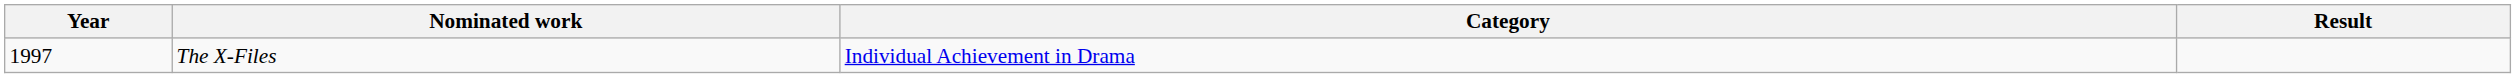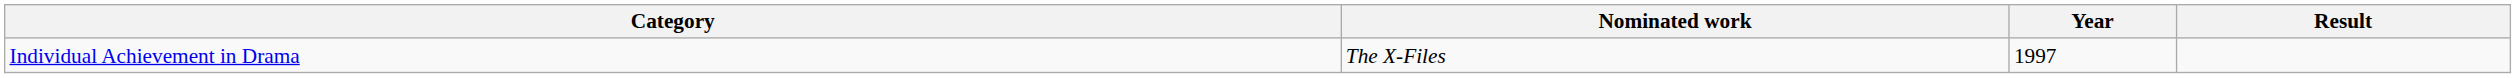 <table style="width:95%;" class="wikitable sortable">
 <tr>
+<th style="width:40%;">Category</th>
+<th style="width:20%;">Nominated work</th>
 <th style="width:5%;">Year</th>
-<th style="width:20%;">Nominated work</th>
-<th style="width:40%;">Category</th>
 <th style="width:10%;">Result</th>
 </tr>
 <tr>
+<td><a href='#'>Individual Achievement in Drama</a></td>
+<td><em>The X-Files</em></td>
 <td>1997</td>
-<td><em>The X-Files</em></td>
-<td><a href='#'>Individual Achievement in Drama</a></td>
 <td></td>
 </tr>
 </table>
